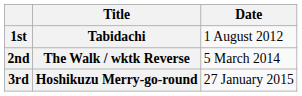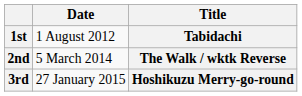 <table class="wikitable">
 <tr>
 <th></th>
+<th>Date</th>
 <th>Title</th>
-<th>Date</th>
 </tr>
 <tr>
 <th>1st</th>
+<td>1 August 2012</td>
 <th>Tabidachi</th>
-<td>1 August 2012</td>
 </tr>
 <tr>
 <th>2nd</th>
+<td>5 March 2014</td>
 <th>The Walk / wktk Reverse</th>
-<td>5 March 2014</td>
 </tr>
 <tr>
 <th>3rd</th>
+<td>27 January 2015</td>
 <th>Hoshikuzu Merry-go-round</th>
-<td>27 January 2015</td>
 </tr>
 </table>
